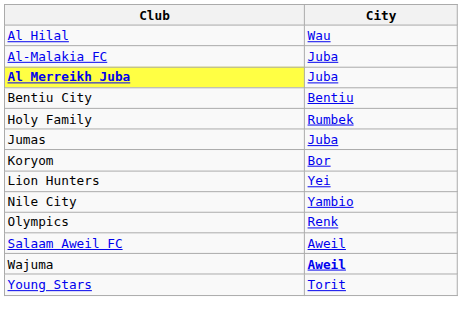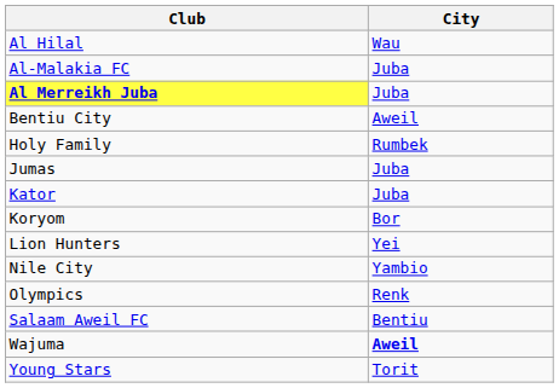 <table class="wikitable sortable">
 <tr>
 <th width="300px">Club</th>
 <th width="150px">City</th>
 </tr>
 <tr>
 <td><a href='#'>Al Hilal</a></td>
 <td><a href='#'>Wau</a></td>
 </tr>
 <tr>
 <td><a href='#'>Al-Malakia FC</a></td>
 <td><a href='#'>Juba</a></td>
 </tr>
 <tr>
 <td bgcolor=#ffff44><strong><a href='#'>Al Merreikh Juba</a></strong></td>
 <td><a href='#'>Juba</a></td>
 </tr>
 <tr>
 <td>Bentiu City</td>
-<td><a href='#'>Bentiu</a></td>
+<td><a href='#'>Aweil</a></td>
 </tr>
 <tr>
 <td>Holy Family</td>
 <td><a href='#'>Rumbek</a></td>
 </tr>
 <tr>
 <td>Jumas</td>
+<td><a href='#'>Juba</a></td>
+</tr>
+<tr>
+<td><a href='#'>Kator</a></td>
 <td><a href='#'>Juba</a></td>
 </tr>
 <tr>
 <td>Koryom</td>
 <td><a href='#'>Bor</a></td>
 </tr>
 <tr>
 <td>Lion Hunters</td>
 <td><a href='#'>Yei</a></td>
 </tr>
 <tr>
 <td>Nile City</td>
 <td><a href='#'>Yambio</a></td>
 </tr>
 <tr>
 <td>Olympics</td>
 <td><a href='#'>Renk</a></td>
 </tr>
 <tr>
 <td><a href='#'>Salaam Aweil FC</a></td>
-<td><a href='#'>Aweil</a></td>
+<td><a href='#'>Bentiu</a></td>
 </tr>
 <tr>
 <td>Wajuma</td>
 <td><strong><a href='#'>Aweil</a></strong></td>
 </tr>
 <tr>
 <td><a href='#'>Young Stars</a></td>
 <td><a href='#'>Torit</a></td>
 </tr>
 </table>
